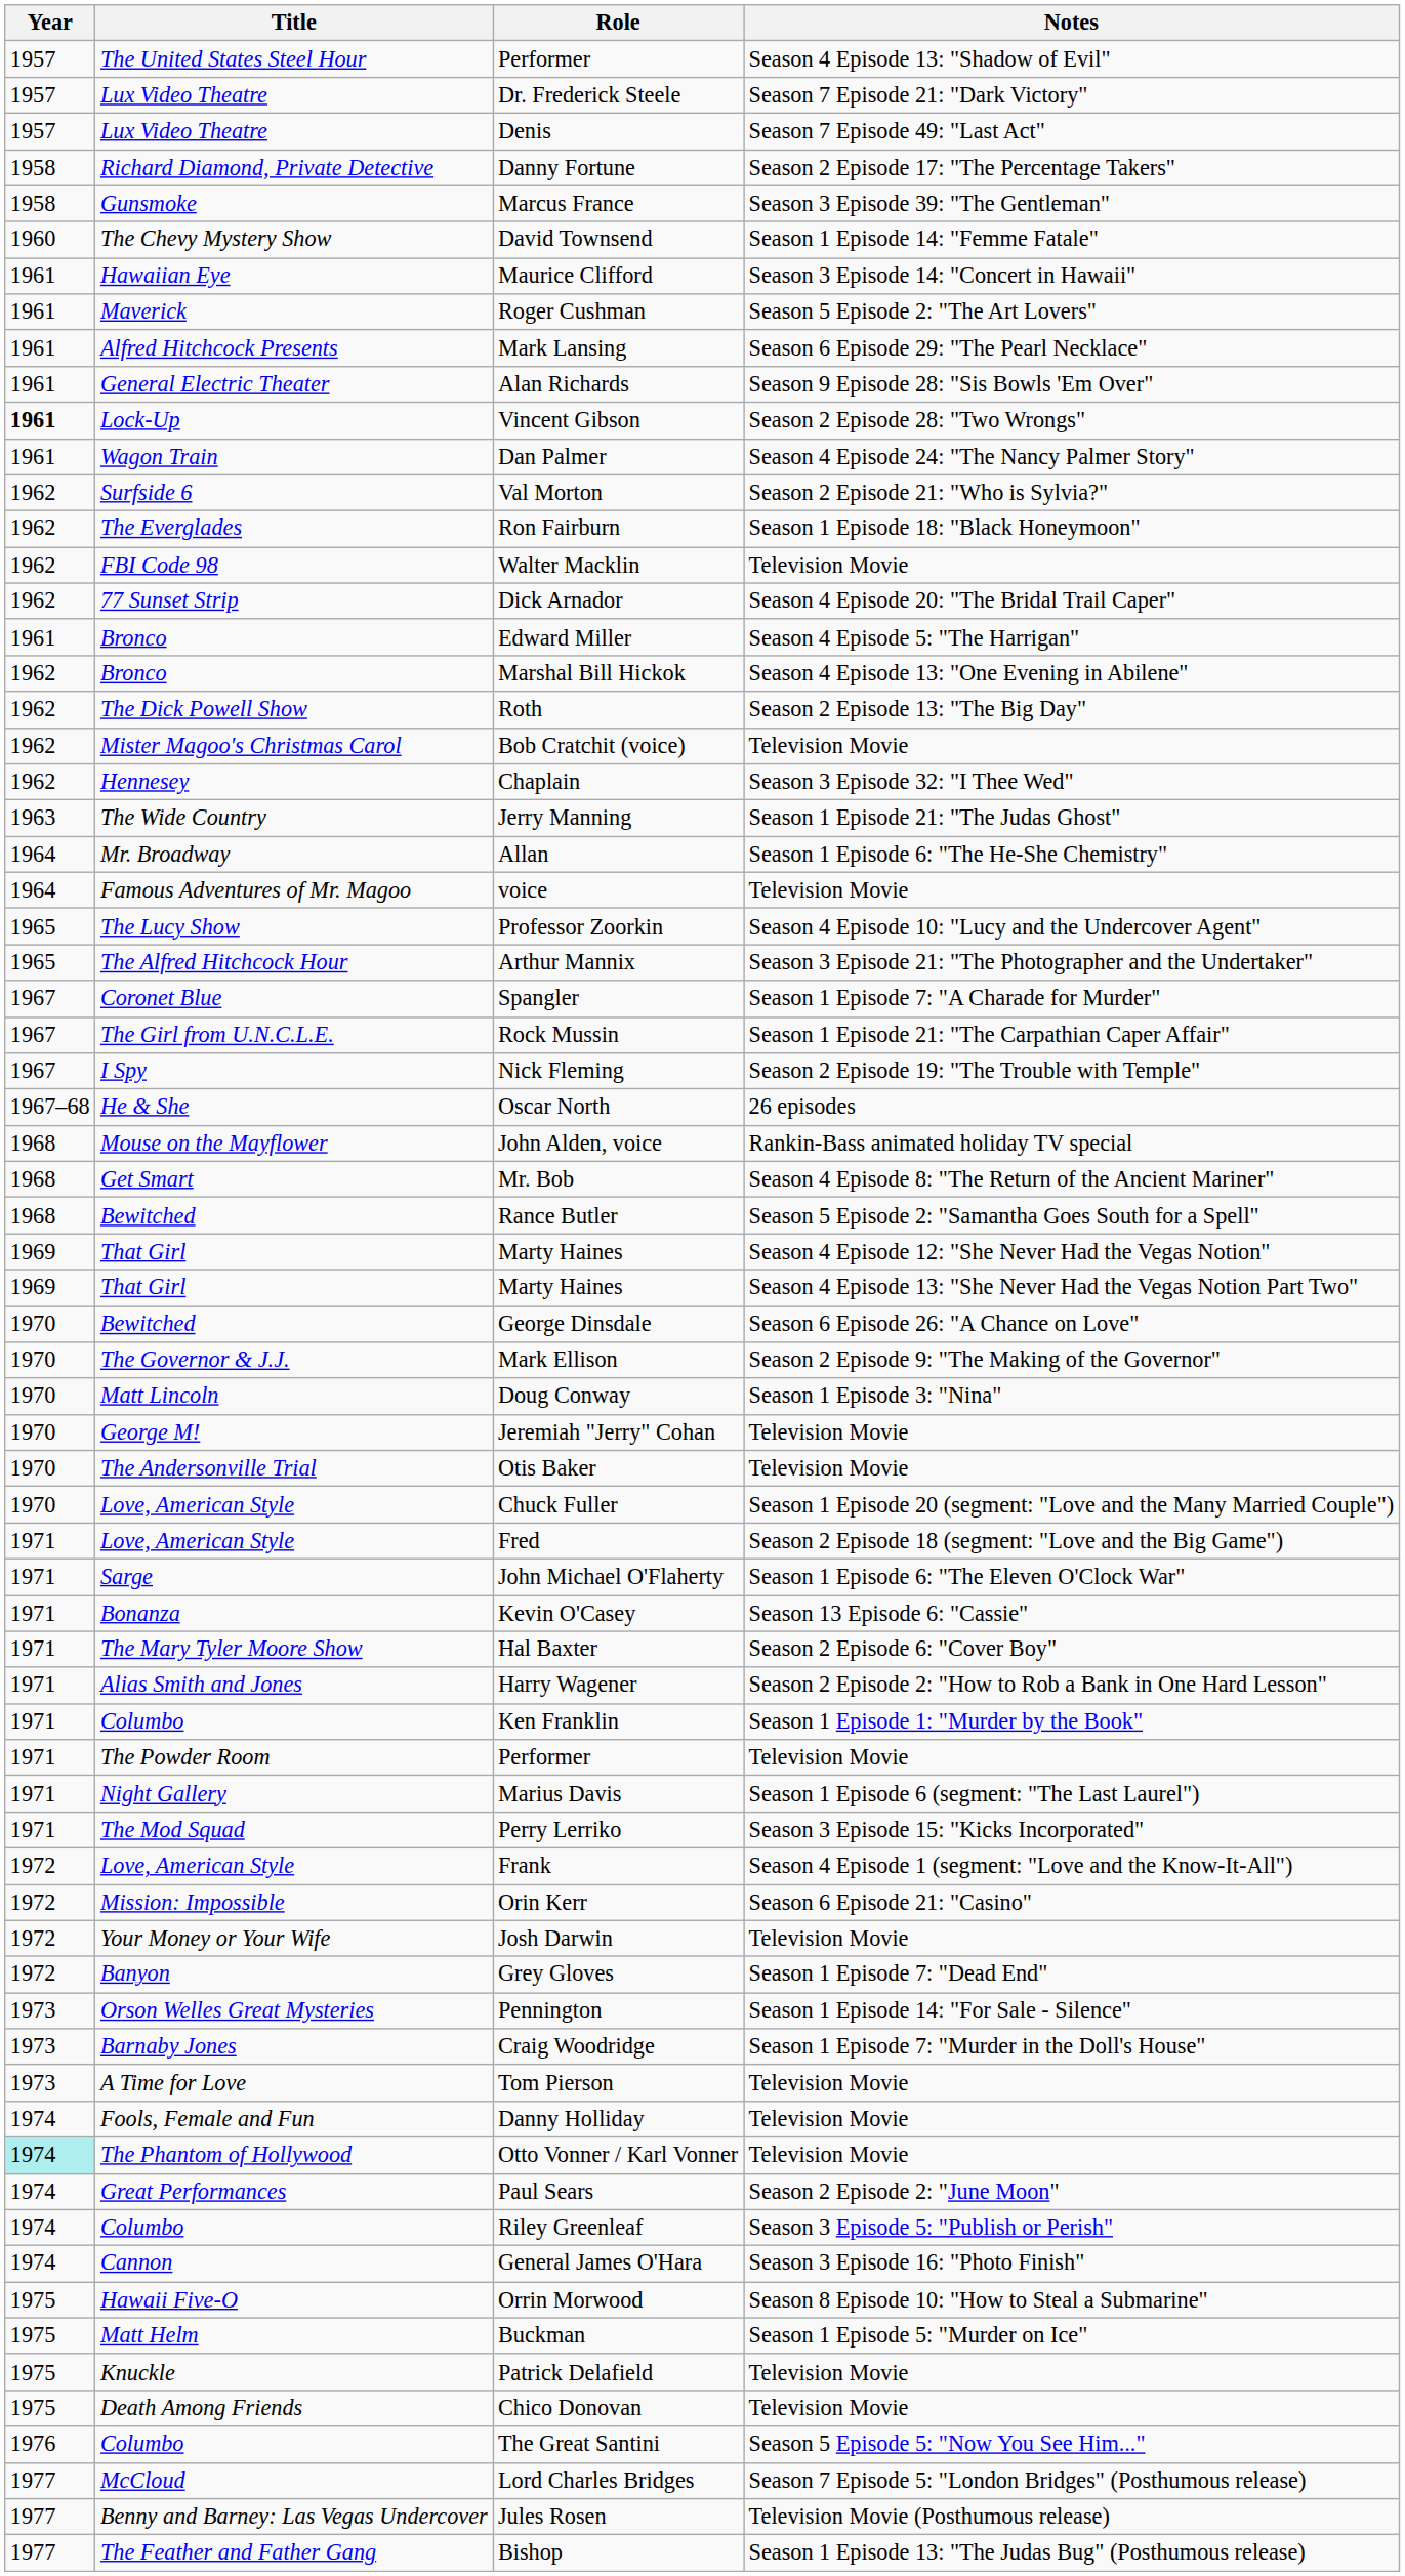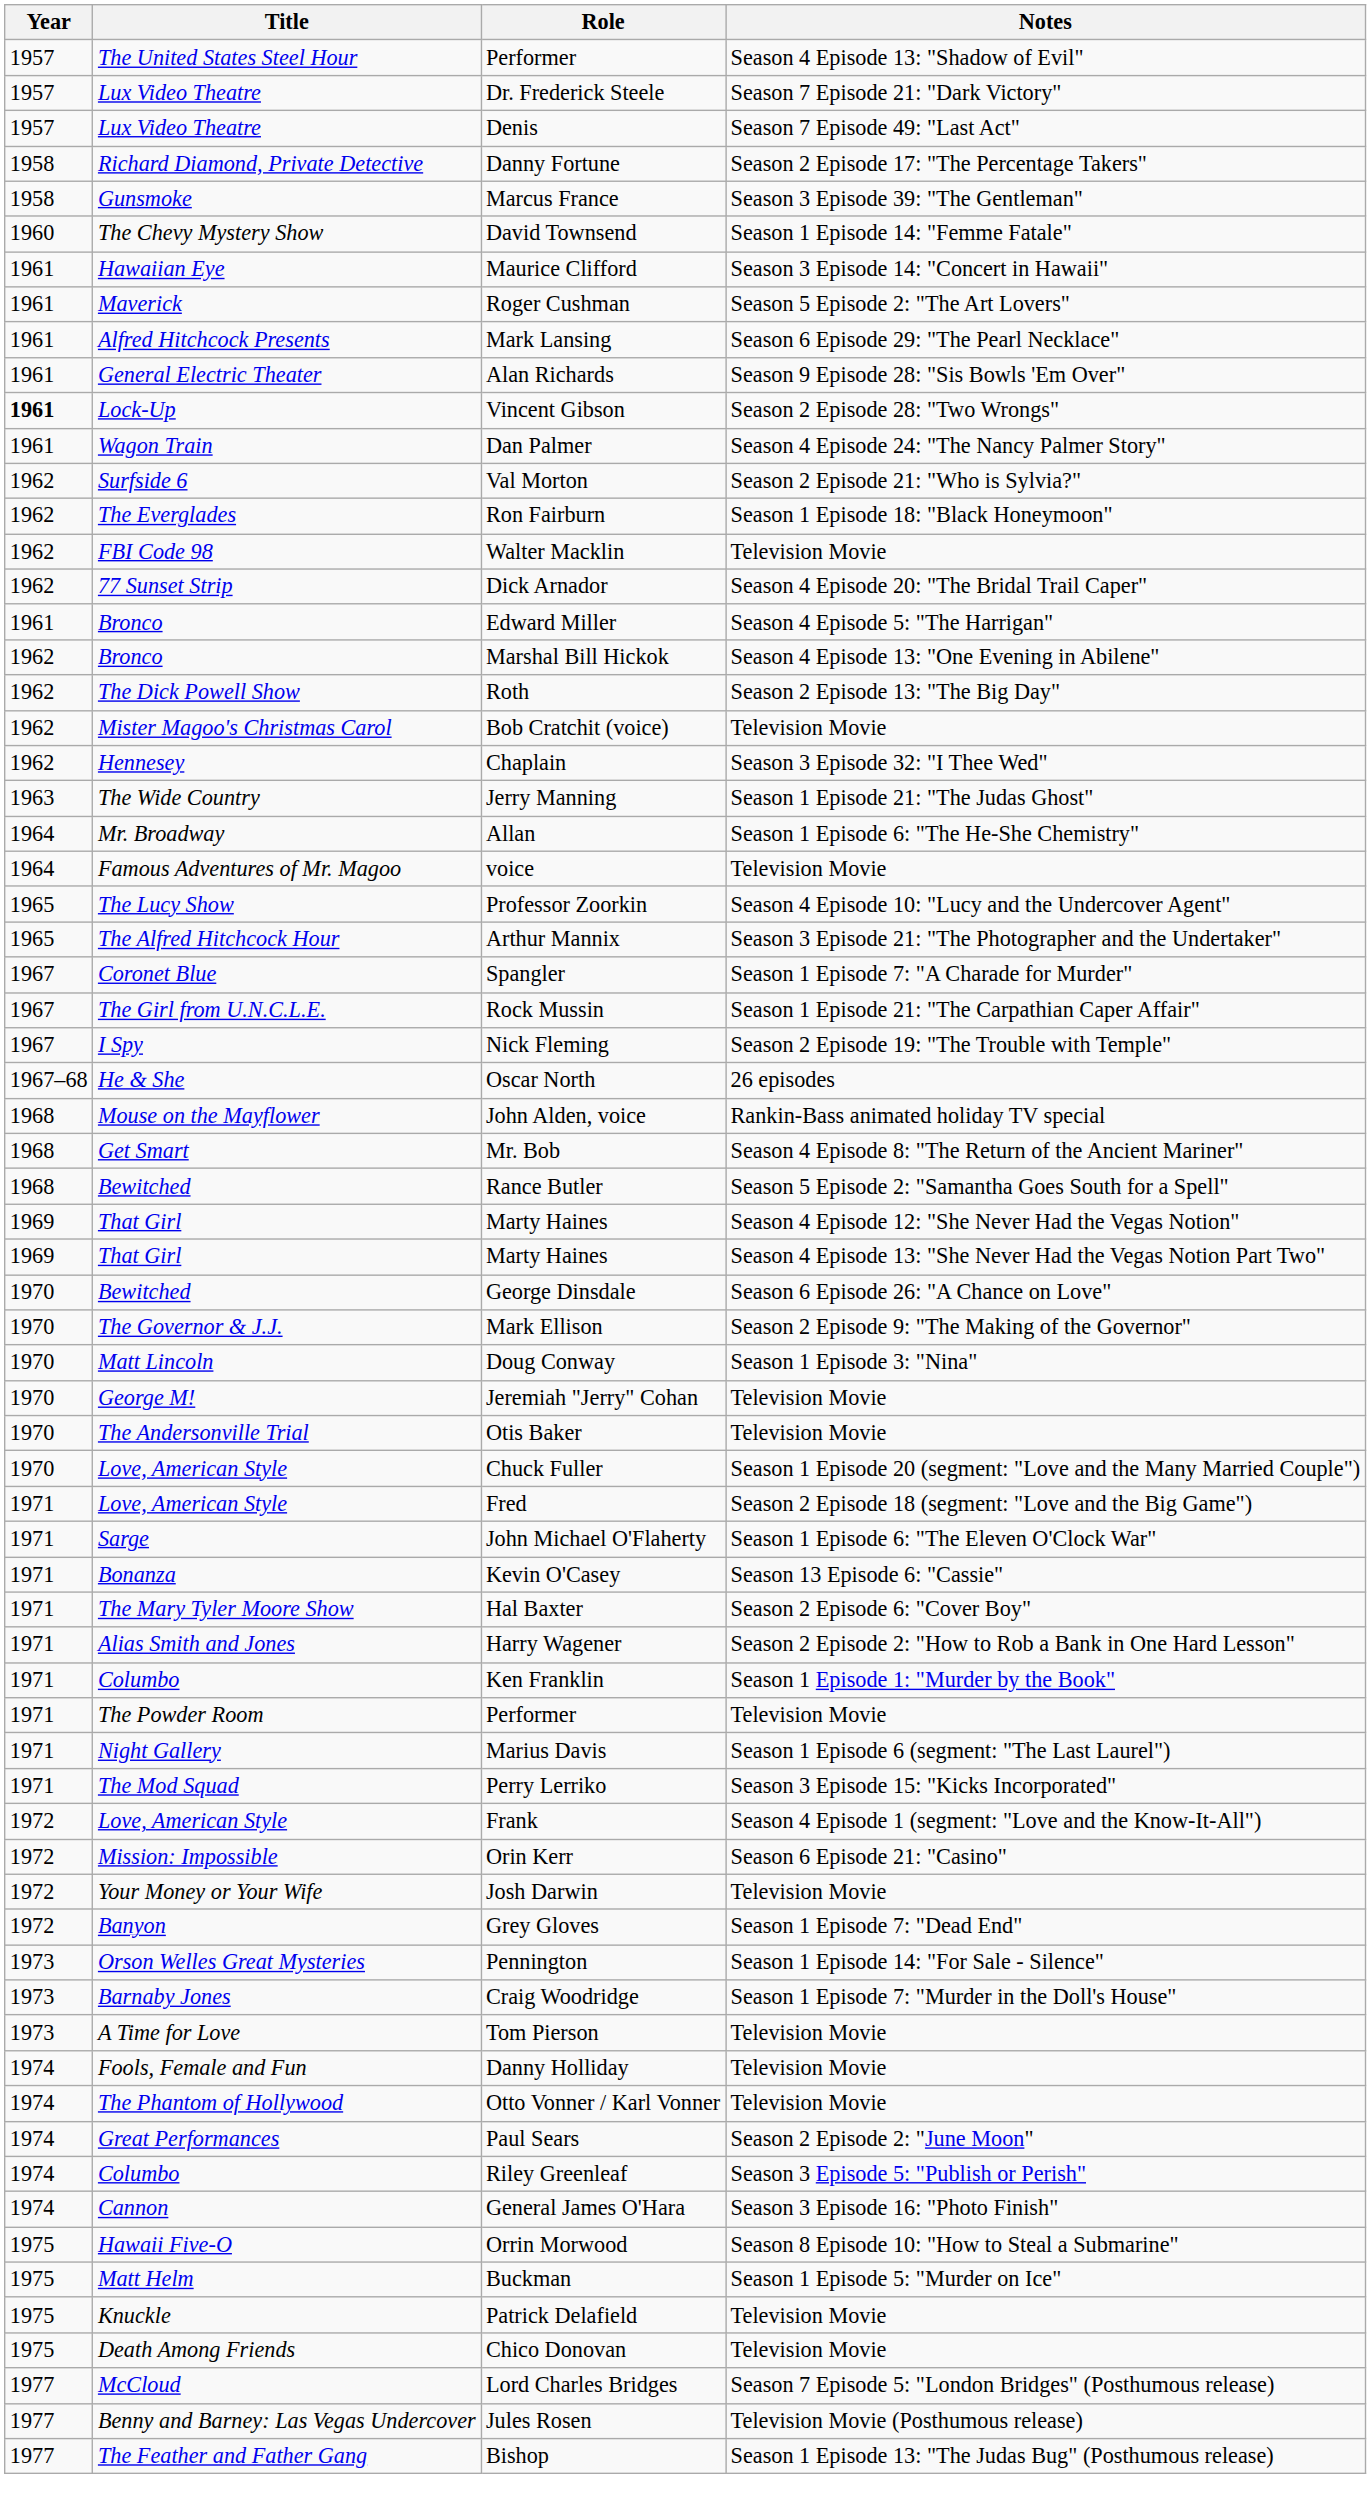 <table class="wikitable sortable">
 <tr>
 <th>Year</th>
 <th>Title</th>
 <th>Role</th>
 <th class="unsortable">Notes</th>
 </tr>
 <tr>
 <td>1957</td>
 <td><em><a href='#'>The United States Steel Hour</a></em></td>
 <td>Performer</td>
 <td>Season 4 Episode 13: "Shadow of Evil"</td>
 </tr>
 <tr>
 <td>1957</td>
 <td><em><a href='#'>Lux Video Theatre</a></em></td>
 <td>Dr. Frederick Steele</td>
 <td>Season 7 Episode 21: "Dark Victory"</td>
 </tr>
 <tr>
 <td>1957</td>
 <td><em><a href='#'>Lux Video Theatre</a></em></td>
 <td>Denis</td>
 <td>Season 7 Episode 49: "Last Act"</td>
 </tr>
 <tr>
 <td>1958</td>
 <td><em><a href='#'>Richard Diamond, Private Detective</a></em></td>
 <td>Danny Fortune</td>
 <td>Season 2 Episode 17: "The Percentage Takers"</td>
 </tr>
 <tr>
 <td>1958</td>
 <td><em><a href='#'>Gunsmoke</a></em></td>
 <td>Marcus France</td>
 <td>Season 3 Episode 39: "The Gentleman"</td>
 </tr>
 <tr>
 <td>1960</td>
 <td><em>The Chevy Mystery Show</em></td>
 <td>David Townsend</td>
 <td>Season 1 Episode 14: "Femme Fatale"</td>
 </tr>
 <tr>
 <td>1961</td>
 <td><em><a href='#'>Hawaiian Eye</a></em></td>
 <td>Maurice Clifford</td>
 <td>Season 3 Episode 14: "Concert in Hawaii"</td>
 </tr>
 <tr>
 <td>1961</td>
 <td><em><a href='#'>Maverick</a></em></td>
 <td>Roger Cushman</td>
 <td>Season 5 Episode 2: "The Art Lovers"</td>
 </tr>
 <tr>
 <td>1961</td>
 <td><em><a href='#'>Alfred Hitchcock Presents</a></em></td>
 <td>Mark Lansing</td>
 <td>Season 6 Episode 29: "The Pearl Necklace"</td>
 </tr>
 <tr>
 <td>1961</td>
 <td><em><a href='#'>General Electric Theater</a></em></td>
 <td>Alan Richards</td>
 <td>Season 9 Episode 28: "Sis Bowls 'Em Over"</td>
 </tr>
 <tr>
 <td><strong>1961</strong></td>
 <td><em><a href='#'>Lock-Up</a></em></td>
 <td>Vincent Gibson</td>
 <td>Season 2 Episode 28: "Two Wrongs"</td>
 </tr>
 <tr>
 <td>1961</td>
 <td><em><a href='#'>Wagon Train</a></em></td>
 <td>Dan Palmer</td>
 <td>Season 4 Episode 24: "The Nancy Palmer Story"</td>
 </tr>
 <tr>
 <td>1962</td>
 <td><em><a href='#'>Surfside 6</a></em></td>
 <td>Val Morton</td>
 <td>Season 2 Episode 21: "Who is Sylvia?"</td>
 </tr>
 <tr>
 <td>1962</td>
 <td><em><a href='#'>The Everglades</a></em></td>
 <td>Ron Fairburn</td>
 <td>Season 1 Episode 18: "Black Honeymoon"</td>
 </tr>
 <tr>
 <td>1962</td>
 <td><em><a href='#'>FBI Code 98</a></em></td>
 <td>Walter Macklin</td>
 <td>Television Movie</td>
 </tr>
 <tr>
 <td>1962</td>
 <td><em><a href='#'>77 Sunset Strip</a></em></td>
 <td>Dick Arnador</td>
 <td>Season 4 Episode 20: "The Bridal Trail Caper"</td>
 </tr>
 <tr>
 <td>1961</td>
 <td><em><a href='#'>Bronco</a></em></td>
 <td>Edward Miller</td>
 <td>Season 4 Episode 5: "The Harrigan"</td>
 </tr>
 <tr>
 <td>1962</td>
 <td><em><a href='#'>Bronco</a></em></td>
 <td>Marshal Bill Hickok</td>
 <td>Season 4 Episode 13: "One Evening in Abilene"</td>
 </tr>
 <tr>
 <td>1962</td>
 <td><em><a href='#'>The Dick Powell Show</a></em></td>
 <td>Roth</td>
 <td>Season 2 Episode 13: "The Big Day"</td>
 </tr>
 <tr>
 <td>1962</td>
 <td><em><a href='#'>Mister Magoo's Christmas Carol</a></em></td>
 <td>Bob Cratchit (voice)</td>
 <td>Television Movie</td>
 </tr>
 <tr>
 <td>1962</td>
 <td><em><a href='#'>Hennesey</a></em></td>
 <td>Chaplain</td>
 <td>Season 3 Episode 32: "I Thee Wed"</td>
 </tr>
 <tr>
 <td>1963</td>
 <td><em>The Wide Country</em></td>
 <td>Jerry Manning</td>
 <td>Season 1 Episode 21: "The Judas Ghost"</td>
 </tr>
 <tr>
 <td>1964</td>
 <td><em>Mr. Broadway</em></td>
 <td>Allan</td>
 <td>Season 1 Episode 6: "The He-She Chemistry"</td>
 </tr>
 <tr>
 <td>1964</td>
 <td><em>Famous Adventures of Mr. Magoo</em></td>
 <td>voice</td>
 <td>Television Movie</td>
 </tr>
 <tr>
 <td>1965</td>
 <td><em><a href='#'>The Lucy Show</a></em></td>
 <td>Professor Zoorkin</td>
 <td>Season 4 Episode 10: "Lucy and the Undercover Agent"</td>
 </tr>
 <tr>
 <td>1965</td>
 <td><em><a href='#'>The Alfred Hitchcock Hour</a></em></td>
 <td>Arthur Mannix</td>
 <td>Season 3 Episode 21: "The Photographer and the Undertaker"</td>
 </tr>
 <tr>
 <td>1967</td>
 <td><em><a href='#'>Coronet Blue</a></em></td>
 <td>Spangler</td>
 <td>Season 1 Episode 7: "A Charade for Murder"</td>
 </tr>
 <tr>
 <td>1967</td>
 <td><em><a href='#'>The Girl from U.N.C.L.E.</a></em></td>
 <td>Rock Mussin</td>
 <td>Season 1 Episode 21: "The Carpathian Caper Affair"</td>
 </tr>
 <tr>
 <td>1967</td>
 <td><em><a href='#'>I Spy</a></em></td>
 <td>Nick Fleming</td>
 <td>Season 2 Episode 19: "The Trouble with Temple"</td>
 </tr>
 <tr>
 <td>1967–68</td>
 <td><em><a href='#'>He & She</a></em></td>
 <td>Oscar North</td>
 <td>26 episodes</td>
 </tr>
 <tr>
 <td>1968</td>
 <td><em><a href='#'>Mouse on the Mayflower</a></em></td>
 <td>John Alden, voice</td>
 <td>Rankin-Bass animated holiday TV special</td>
 </tr>
 <tr>
 <td>1968</td>
 <td><em><a href='#'>Get Smart</a></em></td>
 <td>Mr. Bob</td>
 <td>Season 4 Episode 8: "The Return of the Ancient Mariner"</td>
 </tr>
 <tr>
 <td>1968</td>
 <td><em><a href='#'>Bewitched</a></em></td>
 <td>Rance Butler</td>
 <td>Season 5 Episode 2: "Samantha Goes South for a Spell"</td>
 </tr>
 <tr>
 <td>1969</td>
 <td><em><a href='#'>That Girl</a></em></td>
 <td>Marty Haines</td>
 <td>Season 4 Episode 12: "She Never Had the Vegas Notion"</td>
 </tr>
 <tr>
 <td>1969</td>
 <td><em><a href='#'>That Girl</a></em></td>
 <td>Marty Haines</td>
 <td>Season 4 Episode 13: "She Never Had the Vegas Notion Part Two"</td>
 </tr>
 <tr>
 <td>1970</td>
 <td><em><a href='#'>Bewitched</a></em></td>
 <td>George Dinsdale</td>
 <td>Season 6 Episode 26: "A Chance on Love"</td>
 </tr>
 <tr>
 <td>1970</td>
 <td><em><a href='#'>The Governor & J.J.</a></em></td>
 <td>Mark Ellison</td>
 <td>Season 2 Episode 9: "The Making of the Governor"</td>
 </tr>
 <tr>
 <td>1970</td>
 <td><em><a href='#'>Matt Lincoln</a></em></td>
 <td>Doug Conway</td>
 <td>Season 1 Episode 3: "Nina"</td>
 </tr>
 <tr>
 <td>1970</td>
 <td><em><a href='#'>George M!</a></em></td>
 <td>Jeremiah "Jerry" Cohan</td>
 <td>Television Movie</td>
 </tr>
 <tr>
 <td>1970</td>
 <td><em><a href='#'>The Andersonville Trial</a></em></td>
 <td>Otis Baker</td>
 <td>Television Movie</td>
 </tr>
 <tr>
 <td>1970</td>
 <td><em><a href='#'>Love, American Style</a></em></td>
 <td>Chuck Fuller</td>
 <td>Season 1 Episode 20 (segment: "Love and the Many Married Couple")</td>
 </tr>
 <tr>
 <td>1971</td>
 <td><em><a href='#'>Love, American Style</a></em></td>
 <td>Fred</td>
 <td>Season 2 Episode 18 (segment: "Love and the Big Game")</td>
 </tr>
 <tr>
 <td>1971</td>
 <td><em><a href='#'>Sarge</a></em></td>
 <td>John Michael O'Flaherty</td>
 <td>Season 1 Episode 6: "The Eleven O'Clock War"</td>
 </tr>
 <tr>
 <td>1971</td>
 <td><em><a href='#'>Bonanza</a></em></td>
 <td>Kevin O'Casey</td>
 <td>Season 13 Episode 6: "Cassie"</td>
 </tr>
 <tr>
 <td>1971</td>
 <td><em><a href='#'>The Mary Tyler Moore Show</a></em></td>
 <td>Hal Baxter</td>
 <td>Season 2 Episode 6: "Cover Boy"</td>
 </tr>
 <tr>
 <td>1971</td>
 <td><em><a href='#'>Alias Smith and Jones</a></em></td>
 <td>Harry Wagener</td>
 <td>Season 2 Episode 2: "How to Rob a Bank in One Hard Lesson"</td>
 </tr>
 <tr>
 <td>1971</td>
 <td><em><a href='#'>Columbo</a></em></td>
 <td>Ken Franklin</td>
 <td>Season 1 <a href='#'>Episode 1: "Murder by the Book"</a></td>
 </tr>
 <tr>
 <td>1971</td>
 <td><em>The Powder Room</em></td>
 <td>Performer</td>
 <td>Television Movie</td>
 </tr>
 <tr>
 <td>1971</td>
 <td><em><a href='#'>Night Gallery</a></em></td>
 <td>Marius Davis</td>
 <td>Season 1 Episode 6 (segment: "The Last Laurel")</td>
 </tr>
 <tr>
 <td>1971</td>
 <td><em><a href='#'>The Mod Squad</a></em></td>
 <td>Perry Lerriko</td>
 <td>Season 3 Episode 15: "Kicks Incorporated"</td>
 </tr>
 <tr>
 <td>1972</td>
 <td><em><a href='#'>Love, American Style</a></em></td>
 <td>Frank</td>
 <td>Season 4 Episode 1 (segment: "Love and the Know-It-All")</td>
 </tr>
 <tr>
 <td>1972</td>
 <td><em><a href='#'>Mission: Impossible</a></em></td>
 <td>Orin Kerr</td>
 <td>Season 6 Episode 21: "Casino"</td>
 </tr>
 <tr>
 <td>1972</td>
 <td><em>Your Money or Your Wife</em></td>
 <td>Josh Darwin</td>
 <td>Television Movie</td>
 </tr>
 <tr>
 <td>1972</td>
 <td><em><a href='#'>Banyon</a></em></td>
 <td>Grey Gloves</td>
 <td>Season 1 Episode 7: "Dead End"</td>
 </tr>
 <tr>
 <td>1973</td>
 <td><em><a href='#'>Orson Welles Great Mysteries</a></em></td>
 <td>Pennington</td>
 <td>Season 1 Episode 14: "For Sale - Silence"</td>
 </tr>
 <tr>
 <td>1973</td>
 <td><em><a href='#'>Barnaby Jones</a></em></td>
 <td>Craig Woodridge</td>
 <td>Season 1 Episode 7: "Murder in the Doll's House"</td>
 </tr>
 <tr>
 <td>1973</td>
 <td><em>A Time for Love</em></td>
 <td>Tom Pierson</td>
 <td>Television Movie</td>
 </tr>
 <tr>
 <td>1974</td>
 <td><em>Fools, Female and Fun</em></td>
 <td>Danny Holliday</td>
 <td>Television Movie</td>
 </tr>
 <tr>
-<td style="background: paleturquoise;">1974</td>
+<td>1974</td>
 <td><em><a href='#'>The Phantom of Hollywood</a></em></td>
 <td>Otto Vonner / Karl Vonner</td>
 <td>Television Movie</td>
 </tr>
 <tr>
 <td>1974</td>
 <td><em><a href='#'>Great Performances</a></em></td>
 <td>Paul Sears</td>
 <td>Season 2 Episode 2: "<a href='#'>June Moon</a>"</td>
 </tr>
 <tr>
 <td>1974</td>
 <td><em><a href='#'>Columbo</a></em></td>
 <td>Riley Greenleaf</td>
 <td>Season 3 <a href='#'>Episode 5: "Publish or Perish"</a></td>
 </tr>
 <tr>
 <td>1974</td>
 <td><em><a href='#'>Cannon</a></em></td>
 <td>General James O'Hara</td>
 <td>Season 3 Episode 16: "Photo Finish"</td>
 </tr>
 <tr>
 <td>1975</td>
 <td><em><a href='#'>Hawaii Five-O</a></em></td>
 <td>Orrin Morwood</td>
 <td>Season 8 Episode 10: "How to Steal a Submarine"</td>
 </tr>
 <tr>
 <td>1975</td>
 <td><em><a href='#'>Matt Helm</a></em></td>
 <td>Buckman</td>
 <td>Season 1 Episode 5: "Murder on Ice"</td>
 </tr>
 <tr>
 <td>1975</td>
 <td><em>Knuckle</em></td>
 <td>Patrick Delafield</td>
 <td>Television Movie</td>
 </tr>
 <tr>
 <td>1975</td>
 <td><em>Death Among Friends</em></td>
 <td>Chico Donovan</td>
 <td>Television Movie</td>
 </tr>
 <tr>
-<td>1976</td>
-<td><em><a href='#'>Columbo</a></em></td>
-<td>The Great Santini</td>
-<td>Season 5 <a href='#'>Episode 5: "Now You See Him..."</a></td>
-</tr>
-<tr>
 <td>1977</td>
 <td><em><a href='#'>McCloud</a></em></td>
 <td>Lord Charles Bridges</td>
 <td>Season 7 Episode 5: "London Bridges" (Posthumous release)</td>
 </tr>
 <tr>
 <td>1977</td>
 <td><em>Benny and Barney: Las Vegas Undercover</em></td>
 <td>Jules Rosen</td>
 <td>Television Movie (Posthumous release)</td>
 </tr>
 <tr>
 <td>1977</td>
 <td><em><a href='#'>The Feather and Father Gang</a></em></td>
 <td>Bishop</td>
 <td>Season 1 Episode 13: "The Judas Bug" (Posthumous release)</td>
 </tr>
 </table>
